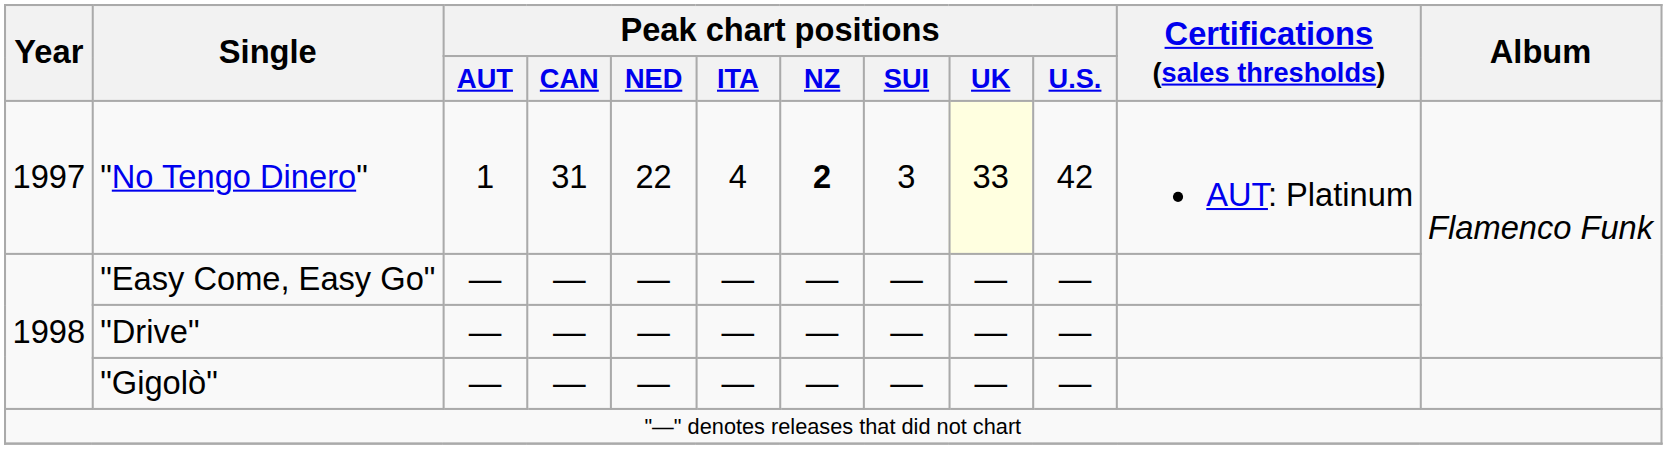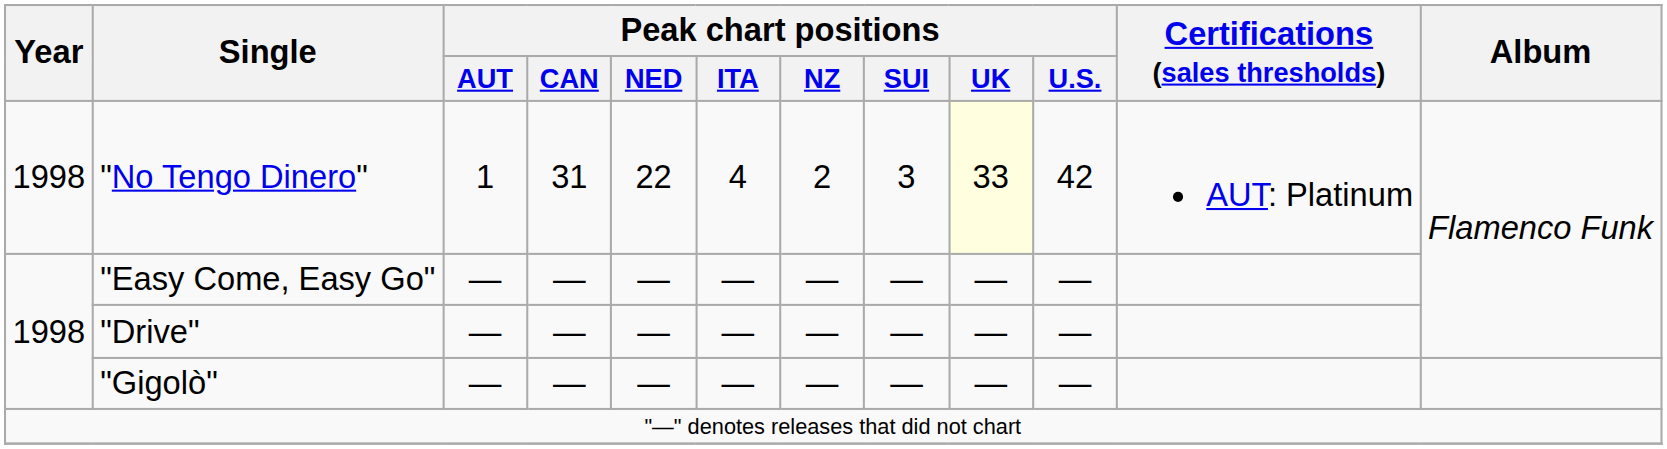 <table class="wikitable" style="text-align:center;">
 <tr>
 <th rowspan="2">Year</th>
 <th rowspan="2">Single</th>
 <th colspan="8">Peak chart positions</th>
 <th rowspan="2"><a href='#'>Certifications</a><br><small>(<a href='#'>sales thresholds</a>)</small></th>
 <th rowspan="2">Album</th>
 </tr>
 <tr style="font-size:smaller;">
 <th width="35"><a href='#'>AUT</a></th>
 <th width="35"><a href='#'>CAN</a></th>
 <th width="35"><a href='#'>NED</a></th>
 <th width="35"><a href='#'>ITA</a></th>
 <th width="35"><a href='#'>NZ</a></th>
 <th width="35"><a href='#'>SUI</a></th>
 <th width="35"><a href='#'>UK</a><br></th>
 <th width="35"><a href='#'>U.S.</a></th>
 </tr>
 <tr>
-<td>1997</td>
+<td>1998</td>
 <td align="left">"<a href='#'>No Tengo Dinero</a>"</td>
 <td>1</td>
 <td>31</td>
 <td>22</td>
 <td>4</td>
-<td><strong>2</strong></td>
+<td>2</td>
 <td>3</td>
 <td style="background: lightyellow;">33</td>
 <td>42</td>
 <td><br><ul><li><a href='#'>AUT</a>: Platinum</li></ul></td>
 <td align="left" rowspan="3"><em>Flamenco Funk</em></td>
 </tr>
 <tr>
 <td rowspan="3">1998</td>
 <td align="left">"Easy Come, Easy Go"</td>
 <td>—</td>
 <td>—</td>
 <td>—</td>
 <td>—</td>
 <td>—</td>
 <td>—</td>
 <td>—</td>
 <td>—</td>
 <td></td>
 </tr>
 <tr>
 <td align="left">"Drive"</td>
 <td>—</td>
 <td>—</td>
 <td>—</td>
 <td>—</td>
 <td>—</td>
 <td>—</td>
 <td>—</td>
 <td>—</td>
 <td></td>
 </tr>
 <tr>
 <td align="left">"Gigolò"</td>
 <td>—</td>
 <td>—</td>
 <td>—</td>
 <td>—</td>
 <td>—</td>
 <td>—</td>
 <td>—</td>
 <td>—</td>
 <td></td>
 <td></td>
 </tr>
 <tr>
 <td colspan="15" style="font-size:8pt">"—" denotes releases that did not chart</td>
 </tr>
 <tr>
 </tr>
 </table>
